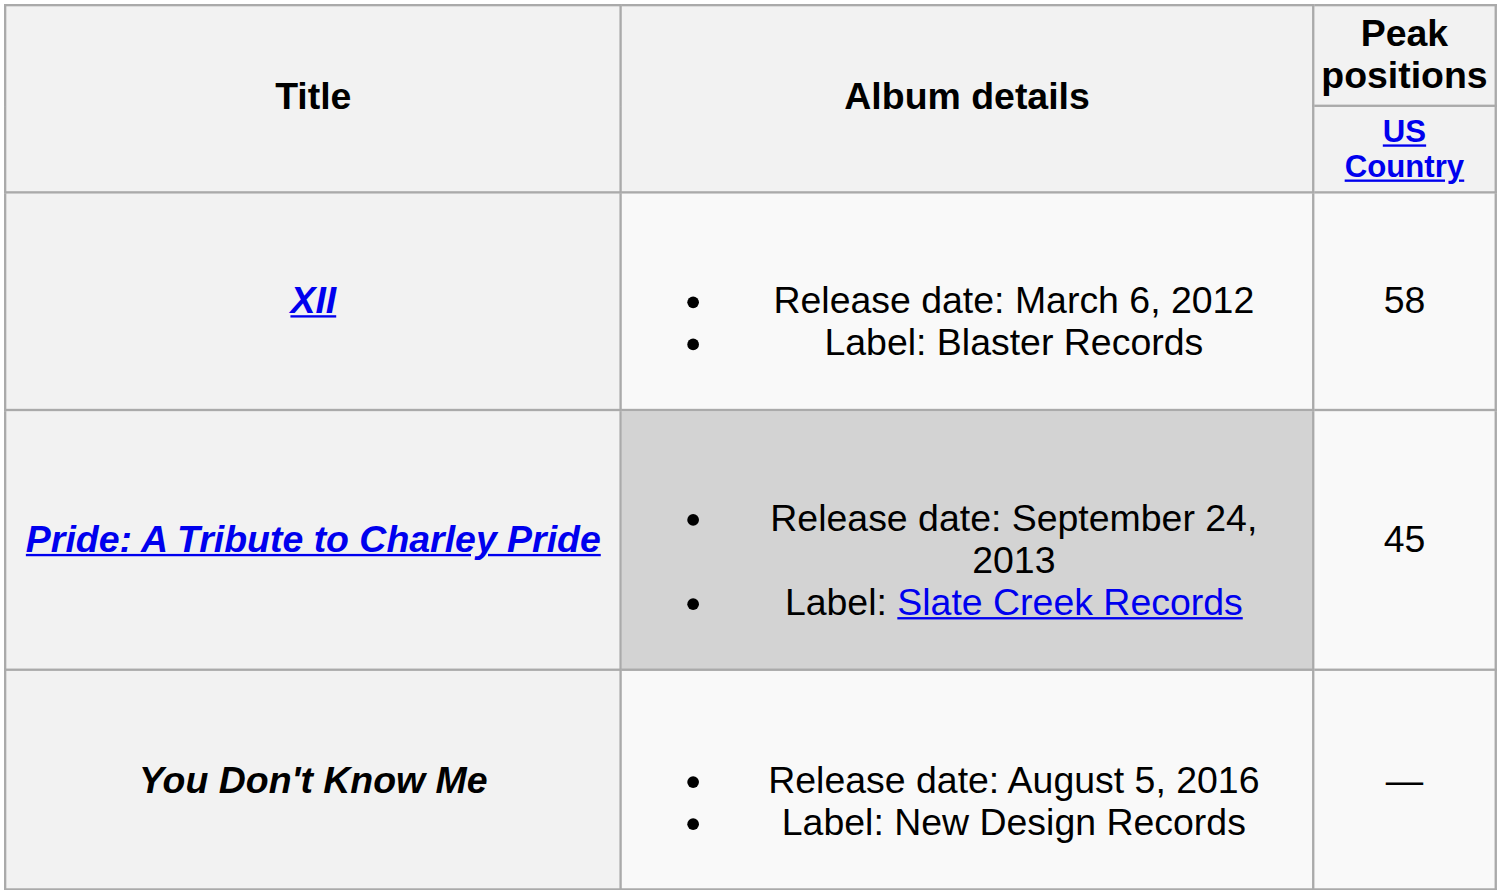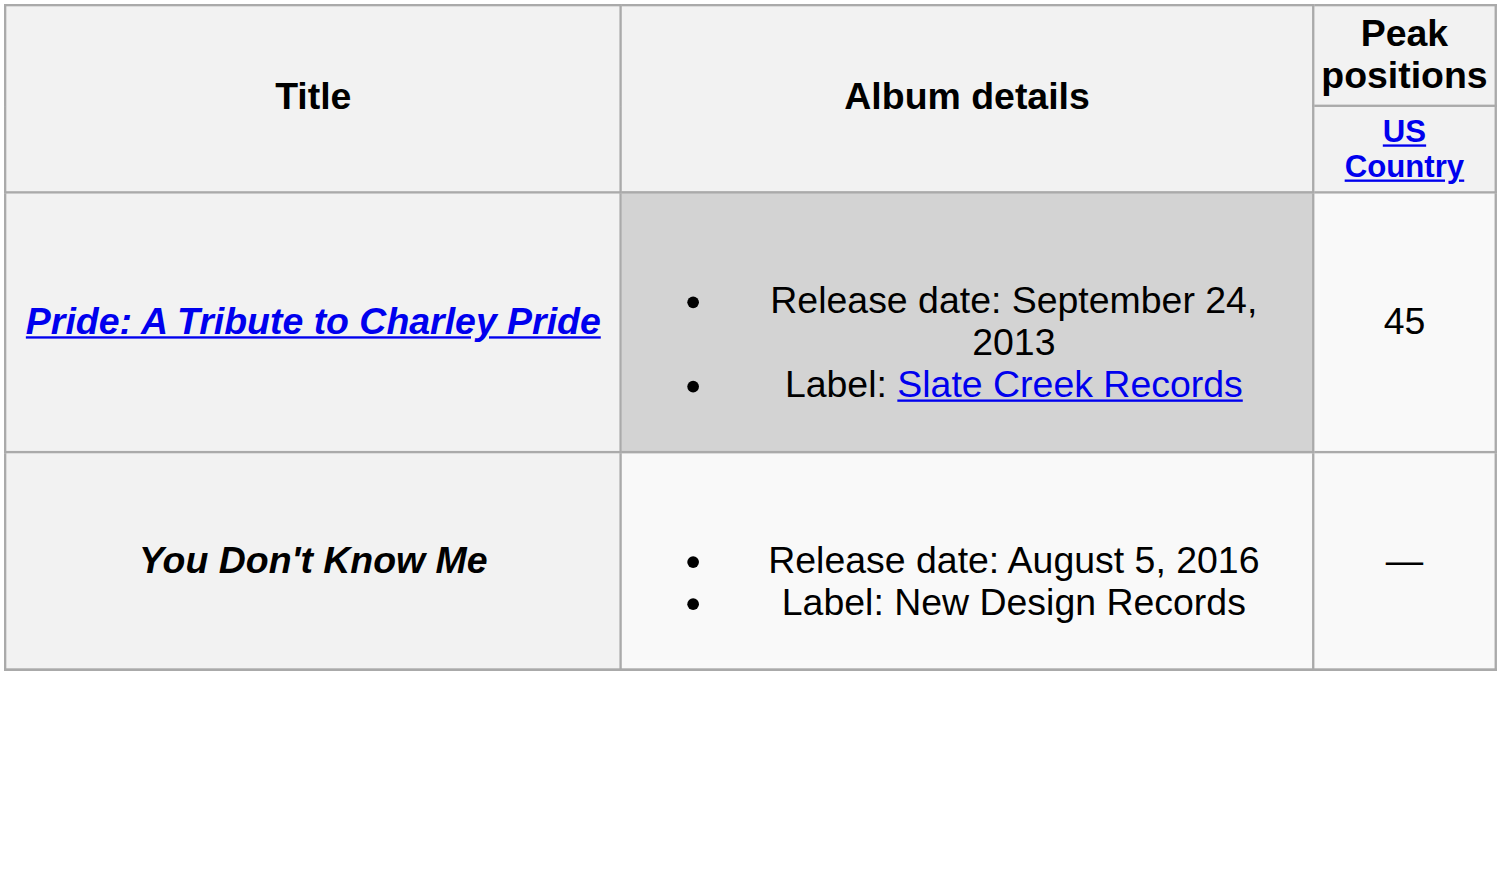 <table class="wikitable plainrowheaders" style="text-align:center;">
 <tr>
 <th rowspan="2" style="width:16em;">Title</th>
 <th rowspan="2" style="width:18em;">Album details</th>
 <th>Peak positions</th>
 </tr>
 <tr style="font-size:smaller;">
 <th width="65"><a href='#'>US Country</a></th>
-</tr>
-<tr>
-<th scope="row"><em><a href='#'>XII</a></em></th>
-<td><br><ul><li>Release date: March 6, 2012</li><li>Label: Blaster Records</li></ul></td>
-<td>58</td>
 </tr>
 <tr>
 <th scope="row"><em><a href='#'>Pride: A Tribute to Charley Pride</a></em></th>
 <td style="background: lightgrey;"><br><ul><li>Release date: September 24, 2013</li><li>Label: <a href='#'>Slate Creek Records</a></li></ul></td>
 <td>45</td>
 </tr>
 <tr>
 <th scope="row"><em>You Don't Know Me</em></th>
 <td><br><ul><li>Release date: August 5, 2016</li><li>Label: New Design Records</li></ul></td>
 <td>—</td>
 </tr>
 <tr>
 </tr>
 </table>
